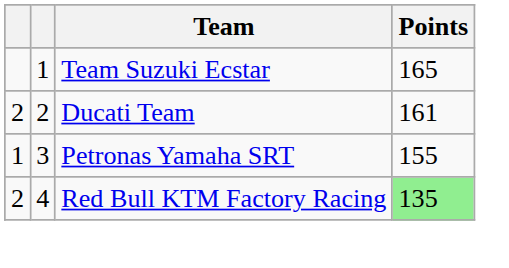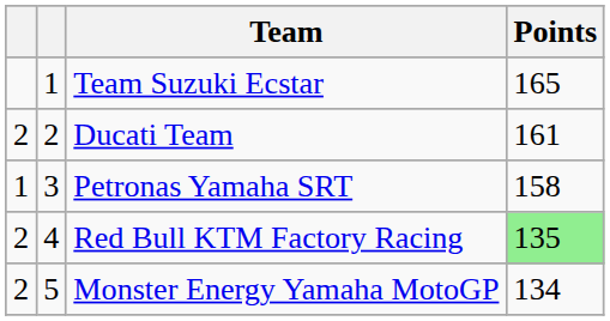 <table class="wikitable" style="font-size: 95%;">
 <tr>
 <th></th>
 <th></th>
 <th>Team</th>
 <th>Points</th>
 </tr>
 <tr>
 <td></td>
 <td align=center>1</td>
 <td> <a href='#'>Team Suzuki Ecstar</a></td>
 <td align=left>165</td>
 </tr>
 <tr>
 <td> 2</td>
 <td align=center>2</td>
 <td> <a href='#'>Ducati Team</a></td>
 <td align=left>161</td>
 </tr>
 <tr>
 <td> 1</td>
 <td align=center>3</td>
 <td> <a href='#'>Petronas Yamaha SRT</a></td>
-<td align=left>155</td>
+<td align=left>158</td>
 </tr>
 <tr>
 <td> 2</td>
 <td align=center>4</td>
 <td> <a href='#'>Red Bull KTM Factory Racing</a></td>
 <td align=left style="background: lightgreen;">135</td>
 </tr>
+<tr>
+<td> 2</td>
+<td align=center>5</td>
+<td> <a href='#'>Monster Energy Yamaha MotoGP</a></td>
+<td align=left>134</td>
+</tr>
 </table>
